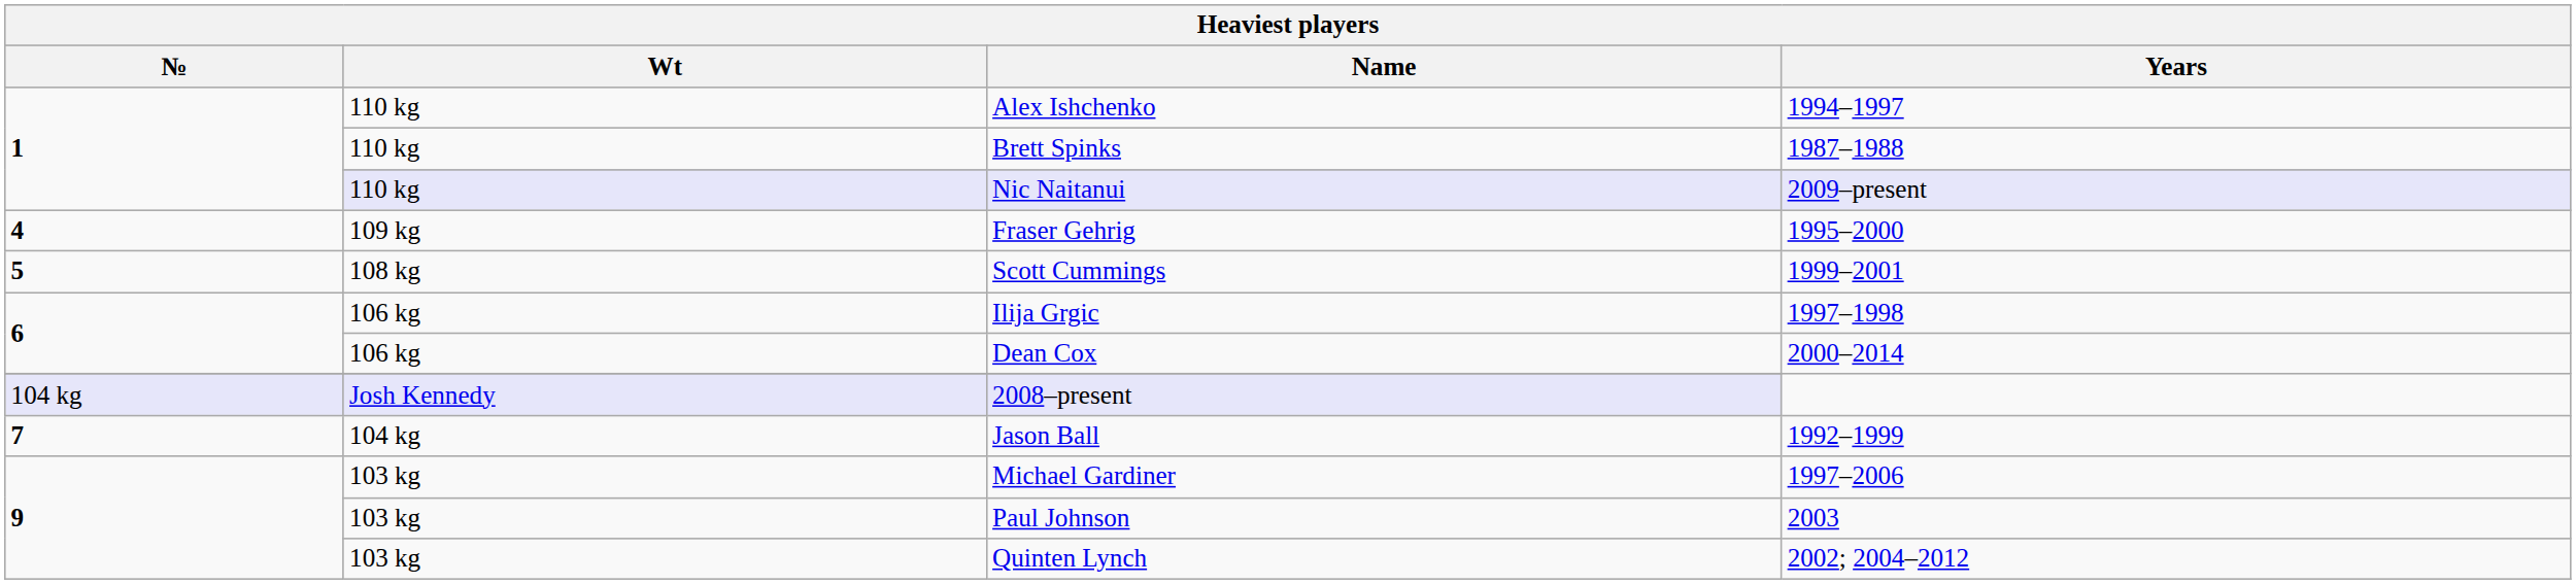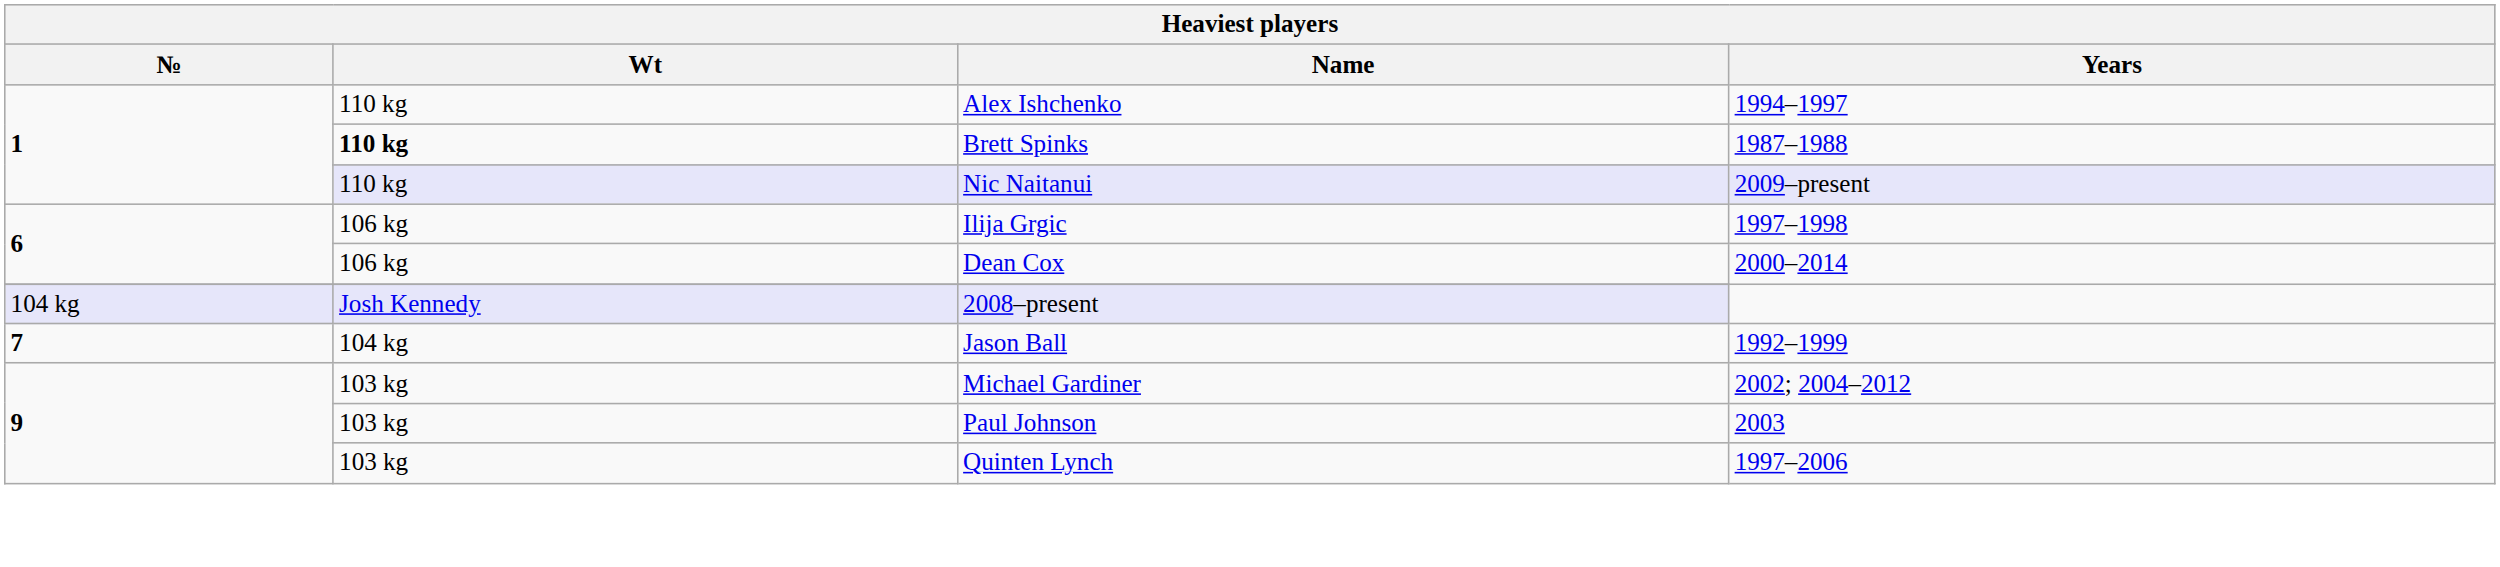 <table class="wikitable" style="width:80%;">
 <tr>
 <th colspan="4">Heaviest players</th>
 </tr>
 <tr>
 <th>№</th>
 <th>Wt</th>
 <th>Name</th>
 <th>Years</th>
 </tr>
 <tr>
 <td rowspan="3"><strong>1</strong></td>
 <td>110 kg</td>
 <td><a href='#'>Alex Ishchenko</a></td>
 <td><a href='#'>1994</a>–<a href='#'>1997</a></td>
 </tr>
 <tr>
-<td>110 kg</td>
+<td><strong>110 kg</strong></td>
 <td><a href='#'>Brett Spinks</a></td>
 <td><a href='#'>1987</a>–<a href='#'>1988</a></td>
 </tr>
 <tr style="background:lavender;">
 <td>110 kg</td>
 <td><a href='#'>Nic Naitanui</a></td>
 <td><a href='#'>2009</a>–present</td>
-</tr>
-<tr>
-<td><strong>4</strong></td>
-<td>109 kg</td>
-<td><a href='#'>Fraser Gehrig</a></td>
-<td><a href='#'>1995</a>–<a href='#'>2000</a></td>
-</tr>
-<tr>
-<td><strong>5</strong></td>
-<td>108 kg</td>
-<td><a href='#'>Scott Cummings</a></td>
-<td><a href='#'>1999</a>–<a href='#'>2001</a></td>
 </tr>
 <tr>
 <td rowspan="2"><strong>6</strong></td>
 <td>106 kg</td>
 <td><a href='#'>Ilija Grgic</a></td>
 <td><a href='#'>1997</a>–<a href='#'>1998</a></td>
 </tr>
 <tr>
 <td>106 kg</td>
 <td><a href='#'>Dean Cox</a></td>
 <td><a href='#'>2000</a>–<a href='#'>2014</a></td>
 </tr>
 <tr>
 </tr>
 <tr style="background:lavender;">
 <td>104 kg</td>
 <td><a href='#'>Josh Kennedy</a></td>
 <td><a href='#'>2008</a>–present</td>
 </tr>
 <tr>
 <td><strong>7</strong></td>
 <td>104 kg</td>
 <td><a href='#'>Jason Ball</a></td>
 <td><a href='#'>1992</a>–<a href='#'>1999</a></td>
 </tr>
 <tr>
 <td rowspan="3"><strong>9</strong></td>
 <td>103 kg</td>
 <td><a href='#'>Michael Gardiner</a></td>
-<td><a href='#'>1997</a>–<a href='#'>2006</a></td>
+<td><a href='#'>2002</a>; <a href='#'>2004</a>–<a href='#'>2012</a></td>
 </tr>
 <tr>
 <td>103 kg</td>
 <td><a href='#'>Paul Johnson</a></td>
 <td><a href='#'>2003</a></td>
 </tr>
 <tr>
 <td>103 kg</td>
 <td><a href='#'>Quinten Lynch</a></td>
-<td><a href='#'>2002</a>; <a href='#'>2004</a>–<a href='#'>2012</a></td>
+<td><a href='#'>1997</a>–<a href='#'>2006</a></td>
 </tr>
 </table>
